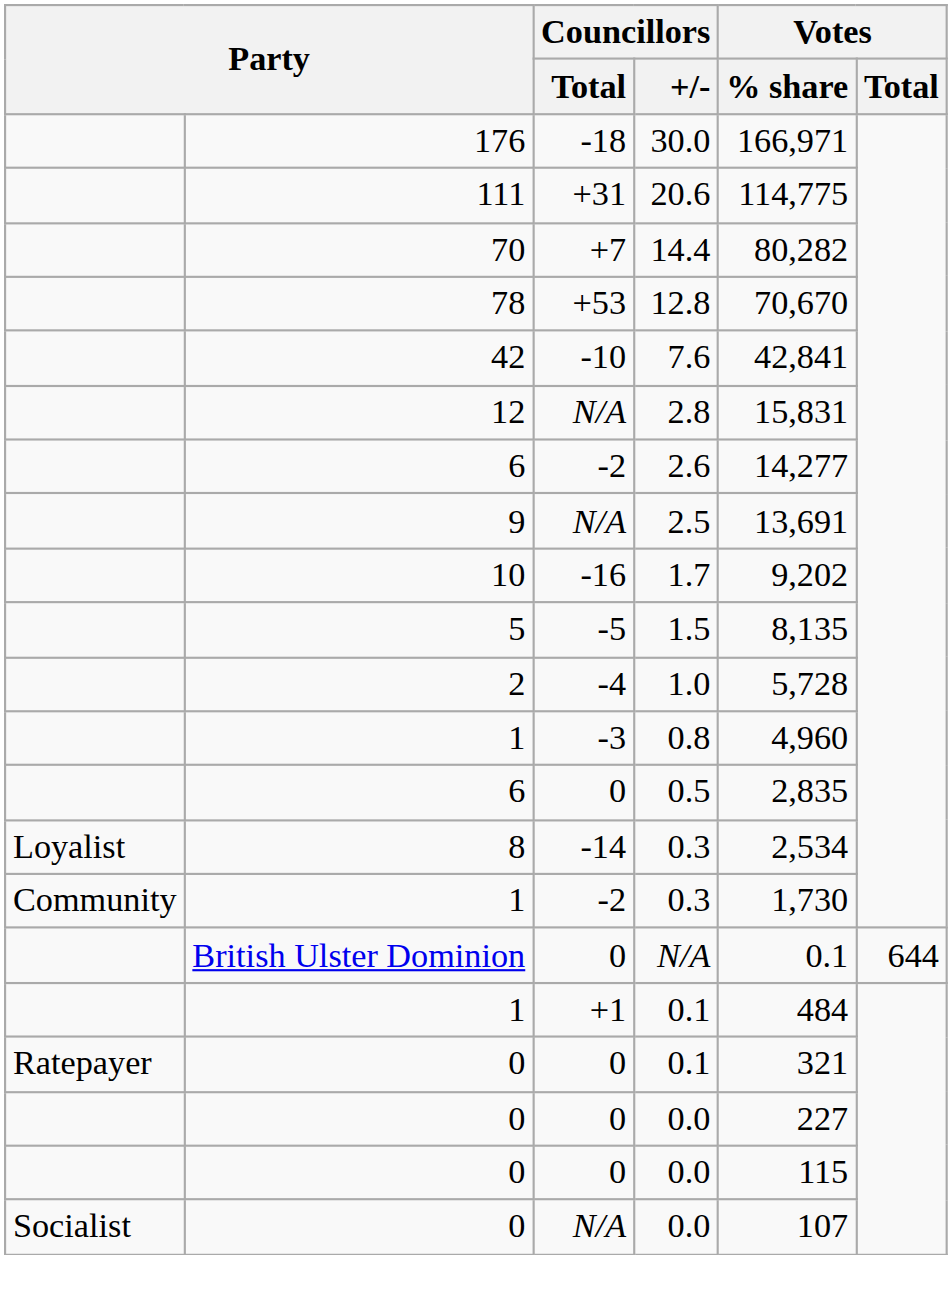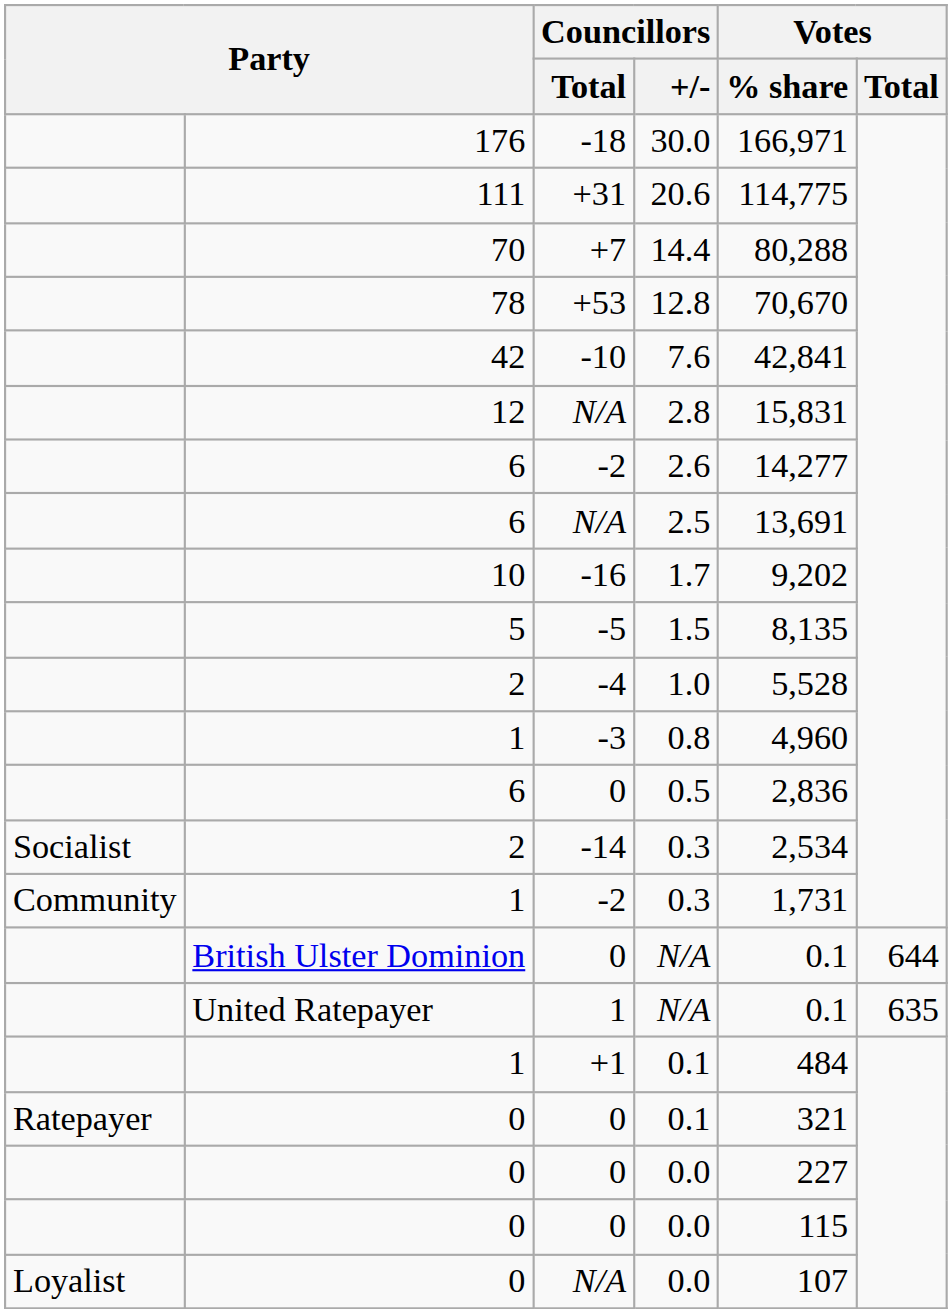 <table class="wikitable">
 <tr>
 <th colspan="2" rowspan="2">Party</th>
 <th colspan="2">Councillors</th>
 <th colspan="2">Votes</th>
 </tr>
 <tr>
 <th style="text-align: right;" valign="top">Total</th>
 <th style="text-align: right;" valign="top">+/-</th>
 <th style="text-align: right;" valign="top">% share</th>
 <th style="text-align: right;" valign="top">Total</th>
 </tr>
 <tr>
 <td></td>
 <td align="right">176</td>
 <td align="right">-18</td>
 <td align="right">30.0</td>
 <td align="right">166,971</td>
 </tr>
 <tr>
 <td></td>
 <td align="right">111</td>
 <td align="right">+31</td>
 <td align="right">20.6</td>
 <td align="right">114,775</td>
 </tr>
 <tr>
 <td></td>
 <td align="right">70</td>
 <td align="right">+7</td>
 <td align="right">14.4</td>
-<td align="right">80,282</td>
+<td align="right">80,288</td>
 </tr>
 <tr>
 <td></td>
 <td align="right">78</td>
 <td align="right">+53</td>
 <td align="right">12.8</td>
 <td align="right">70,670</td>
 </tr>
 <tr>
 <td></td>
 <td align="right">42</td>
 <td align="right">-10</td>
 <td align="right">7.6</td>
 <td align="right">42,841</td>
 </tr>
 <tr>
 <td></td>
 <td align="right">12</td>
 <td align="right"><em>N/A</em></td>
 <td align="right">2.8</td>
 <td align="right">15,831</td>
 </tr>
 <tr>
 <td></td>
 <td align="right">6</td>
 <td align="right">-2</td>
 <td align="right">2.6</td>
 <td align="right">14,277</td>
 </tr>
 <tr>
 <td></td>
-<td align="right">9</td>
+<td align="right">6</td>
 <td align="right"><em>N/A</em></td>
 <td align="right">2.5</td>
 <td align="right">13,691</td>
 </tr>
 <tr>
 <td></td>
 <td align="right">10</td>
 <td align="right">-16</td>
 <td align="right">1.7</td>
 <td align="right">9,202</td>
 </tr>
 <tr>
 <td></td>
 <td align="right">5</td>
 <td align="right">-5</td>
 <td align="right">1.5</td>
 <td align="right">8,135</td>
 </tr>
 <tr>
 <td></td>
 <td align="right">2</td>
 <td align="right">-4</td>
 <td align="right">1.0</td>
-<td align="right">5,728</td>
+<td align="right">5,528</td>
 </tr>
 <tr>
 <td></td>
 <td align="right">1</td>
 <td align="right">-3</td>
 <td align="right">0.8</td>
 <td align="right">4,960</td>
 </tr>
 <tr>
 <td></td>
 <td align="right">6</td>
 <td align="right">0</td>
 <td align="right">0.5</td>
-<td align="right">2,835</td>
+<td align="right">2,836</td>
 </tr>
 <tr>
-<td> Loyalist</td>
-<td align="right">8</td>
+<td> Socialist</td>
+<td align="right">2</td>
 <td align="right">-14</td>
 <td align="right">0.3</td>
 <td align="right">2,534</td>
 </tr>
 <tr>
 <td> Community</td>
 <td align="right">1</td>
 <td align="right">-2</td>
 <td align="right">0.3</td>
-<td align="right">1,730</td>
+<td align="right">1,731</td>
 </tr>
 <tr>
 <td></td>
 <td><a href='#'>British Ulster Dominion</a></td>
 <td align="right">0</td>
 <td align="right"><em>N/A</em></td>
 <td align="right">0.1</td>
 <td align="right">644</td>
+</tr>
+<tr>
+<td></td>
+<td>United Ratepayer</td>
+<td align="right">1</td>
+<td align="right"><em>N/A</em></td>
+<td align="right">0.1</td>
+<td align="right">635</td>
 </tr>
 <tr>
 <td></td>
 <td align="right">1</td>
 <td align="right">+1</td>
 <td align="right">0.1</td>
 <td align="right">484</td>
 </tr>
 <tr>
 <td> Ratepayer</td>
 <td align="right">0</td>
 <td align="right">0</td>
 <td align="right">0.1</td>
 <td align="right">321</td>
 </tr>
 <tr>
 <td></td>
 <td align="right">0</td>
 <td align="right">0</td>
 <td align="right">0.0</td>
 <td align="right">227</td>
 </tr>
 <tr>
 <td></td>
 <td align="right">0</td>
 <td align="right">0</td>
 <td align="right">0.0</td>
 <td align="right">115</td>
 </tr>
 <tr>
-<td> Socialist</td>
+<td> Loyalist</td>
 <td align="right">0</td>
 <td align="right"><em>N/A</em></td>
 <td align="right">0.0</td>
 <td align="right">107</td>
 </tr>
 </table>
